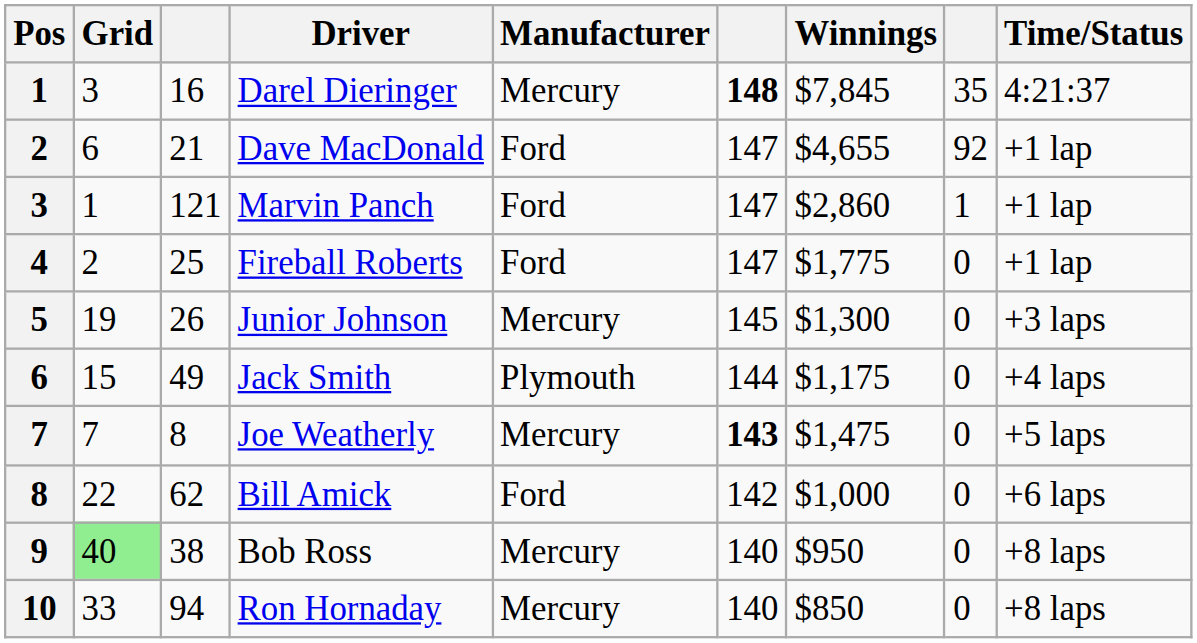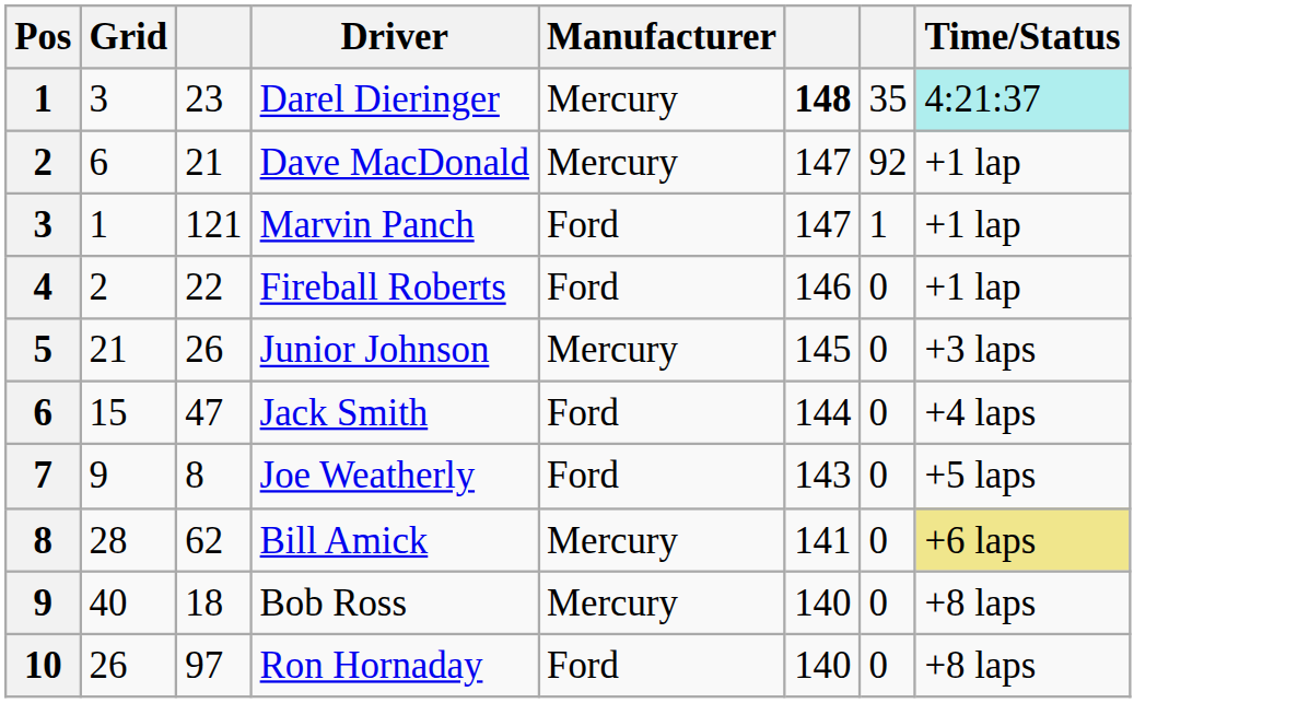 <table class="wikitable" style="font-size:95%">
 <tr>
 <th>Pos</th>
 <th>Grid</th>
 <th></th>
 <th>Driver</th>
 <th>Manufacturer</th>
 <th></th>
-<th>Winnings</th>
 <th></th>
 <th>Time/Status</th>
 </tr>
 <tr>
 <th>1</th>
 <td>3</td>
-<td>16</td>
+<td>23</td>
 <td><a href='#'>Darel Dieringer</a></td>
 <td>Mercury</td>
 <td><strong>148</strong></td>
-<td>$7,845</td>
 <td>35</td>
-<td>4:21:37</td>
+<td style="background: paleturquoise;">4:21:37</td>
 </tr>
 <tr>
 <th>2</th>
 <td>6</td>
 <td>21</td>
 <td><a href='#'>Dave MacDonald</a></td>
-<td>Ford</td>
+<td>Mercury</td>
 <td>147</td>
-<td>$4,655</td>
 <td>92</td>
 <td>+1 lap</td>
 </tr>
 <tr>
 <th>3</th>
 <td>1</td>
 <td>121</td>
 <td><a href='#'>Marvin Panch</a></td>
 <td>Ford</td>
 <td>147</td>
-<td>$2,860</td>
 <td>1</td>
 <td>+1 lap</td>
 </tr>
 <tr>
 <th>4</th>
 <td>2</td>
-<td>25</td>
+<td>22</td>
 <td><a href='#'>Fireball Roberts</a></td>
 <td>Ford</td>
-<td>147</td>
-<td>$1,775</td>
+<td>146</td>
 <td>0</td>
 <td>+1 lap</td>
 </tr>
 <tr>
 <th>5</th>
-<td>19</td>
+<td>21</td>
 <td>26</td>
 <td><a href='#'>Junior Johnson</a></td>
 <td>Mercury</td>
 <td>145</td>
-<td>$1,300</td>
 <td>0</td>
 <td>+3 laps</td>
 </tr>
 <tr>
 <th>6</th>
 <td>15</td>
-<td>49</td>
+<td>47</td>
 <td><a href='#'>Jack Smith</a></td>
-<td>Plymouth</td>
+<td>Ford</td>
 <td>144</td>
-<td>$1,175</td>
 <td>0</td>
 <td>+4 laps</td>
 </tr>
 <tr>
 <th>7</th>
-<td>7</td>
+<td>9</td>
 <td>8</td>
 <td><a href='#'>Joe Weatherly</a></td>
-<td>Mercury</td>
-<td><strong>143</strong></td>
-<td>$1,475</td>
+<td>Ford</td>
+<td>143</td>
 <td>0</td>
 <td>+5 laps</td>
 </tr>
 <tr>
 <th>8</th>
-<td>22</td>
+<td>28</td>
 <td>62</td>
 <td><a href='#'>Bill Amick</a></td>
-<td>Ford</td>
-<td>142</td>
-<td>$1,000</td>
+<td>Mercury</td>
+<td>141</td>
 <td>0</td>
-<td>+6 laps</td>
+<td style="background: khaki;">+6 laps</td>
 </tr>
 <tr>
 <th>9</th>
-<td style="background: lightgreen;">40</td>
-<td>38</td>
+<td>40</td>
+<td>18</td>
 <td>Bob Ross</td>
 <td>Mercury</td>
 <td>140</td>
-<td>$950</td>
 <td>0</td>
 <td>+8 laps</td>
 </tr>
 <tr>
 <th>10</th>
-<td>33</td>
-<td>94</td>
+<td>26</td>
+<td>97</td>
 <td><a href='#'>Ron Hornaday</a></td>
-<td>Mercury</td>
+<td>Ford</td>
 <td>140</td>
-<td>$850</td>
 <td>0</td>
 <td>+8 laps</td>
 </tr>
 </table>
